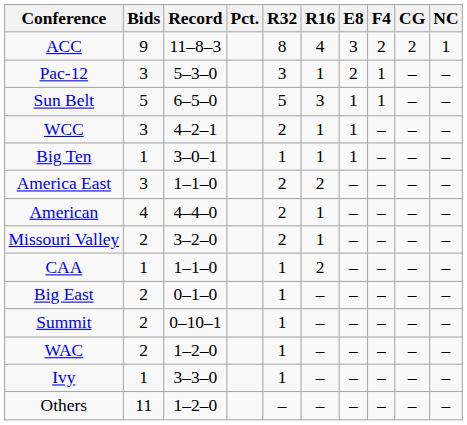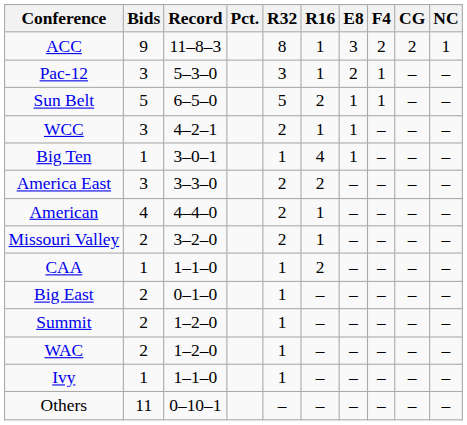 <table class="wikitable sortable plainrowheaders" style="text-align:center;">
 <tr>
 <th scope="col">Conference</th>
 <th scope="col" data-sort-type="number">Bids</th>
 <th scope="col">Record</th>
 <th scope="col" data-sort-type="number">Pct.</th>
 <th scope="col" data-sort-type="number">R32</th>
 <th scope="col" data-sort-type="number">R16</th>
 <th scope="col" data-sort-type="number">E8</th>
 <th scope="col" data-sort-type="number">F4</th>
 <th scope="col" data-sort-type="number">CG</th>
 <th scope="col" data-sort-type="number">NC</th>
 </tr>
 <tr>
 <td><a href='#'>ACC</a></td>
 <td>9</td>
 <td>11–8–3</td>
 <td></td>
 <td>8</td>
-<td>4</td>
+<td>1</td>
 <td>3</td>
 <td data-sort-value="-1">2</td>
 <td data-sort-value="-1">2</td>
 <td data-sort-value="-1">1</td>
 </tr>
 <tr>
 <td><a href='#'>Pac-12</a></td>
 <td>3</td>
 <td>5–3–0</td>
 <td></td>
 <td>3</td>
 <td>1</td>
 <td>2</td>
 <td data-sort-value="-1">1</td>
 <td data-sort-value="-1">–</td>
 <td data-sort-value="-1">–</td>
 </tr>
 <tr>
 <td><a href='#'>Sun Belt</a></td>
 <td>5</td>
 <td>6–5–0</td>
 <td></td>
 <td>5</td>
-<td>3</td>
+<td>2</td>
 <td>1</td>
 <td data-sort-value="-1">1</td>
 <td data-sort-value="-1">–</td>
 <td data-sort-value="-1">–</td>
 </tr>
 <tr>
 <td><a href='#'>WCC</a></td>
 <td>3</td>
 <td>4–2–1</td>
 <td></td>
 <td>2</td>
 <td>1</td>
 <td>1</td>
 <td data-sort-value="-1">–</td>
 <td data-sort-value="-1">–</td>
 <td data-sort-value="-1">–</td>
 </tr>
 <tr>
 <td><a href='#'>Big Ten</a></td>
 <td>1</td>
 <td>3–0–1</td>
 <td></td>
 <td>1</td>
-<td>1</td>
+<td>4</td>
 <td>1</td>
 <td data-sort-value="-1">–</td>
 <td data-sort-value="-1">–</td>
 <td data-sort-value="-1">–</td>
 </tr>
 <tr>
 <td><a href='#'>America East</a></td>
 <td>3</td>
-<td>1–1–0</td>
+<td>3–3–0</td>
 <td></td>
 <td>2</td>
 <td>2</td>
 <td data-sort-value="-1">–</td>
 <td data-sort-value="-1">–</td>
 <td data-sort-value="-1">–</td>
 <td data-sort-value="-1">–</td>
 </tr>
 <tr>
 <td><a href='#'>American</a></td>
 <td>4</td>
 <td>4–4–0</td>
 <td></td>
 <td>2</td>
 <td>1</td>
 <td data-sort-value="-1">–</td>
 <td data-sort-value="-1">–</td>
 <td data-sort-value="-1">–</td>
 <td data-sort-value="-1">–</td>
 </tr>
 <tr>
 <td><a href='#'>Missouri Valley</a></td>
 <td>2</td>
 <td>3–2–0</td>
 <td></td>
 <td>2</td>
 <td>1</td>
 <td data-sort-value="-1">–</td>
 <td data-sort-value="-1">–</td>
 <td data-sort-value="-1">–</td>
 <td data-sort-value="-1">–</td>
 </tr>
 <tr>
 <td><a href='#'>CAA</a></td>
 <td>1</td>
 <td>1–1–0</td>
 <td></td>
 <td>1</td>
 <td>2</td>
 <td data-sort-value="-1">–</td>
 <td data-sort-value="-1">–</td>
 <td data-sort-value="-1">–</td>
 <td data-sort-value="-1">–</td>
 </tr>
 <tr>
 <td><a href='#'>Big East</a></td>
 <td>2</td>
 <td>0–1–0</td>
 <td></td>
 <td>1</td>
 <td data-sort-value="-1">–</td>
 <td data-sort-value="-1">–</td>
 <td data-sort-value="-1">–</td>
 <td data-sort-value="-1">–</td>
 <td data-sort-value="-1">–</td>
 </tr>
 <tr>
 <td><a href='#'>Summit</a></td>
 <td>2</td>
-<td>0–10–1</td>
+<td>1–2–0</td>
 <td></td>
 <td>1</td>
 <td data-sort-value="-1">–</td>
 <td data-sort-value="-1">–</td>
 <td data-sort-value="-1">–</td>
 <td data-sort-value="-1">–</td>
 <td data-sort-value="-1">–</td>
 </tr>
 <tr>
 <td><a href='#'>WAC</a></td>
 <td>2</td>
 <td>1–2–0</td>
 <td></td>
 <td>1</td>
 <td data-sort-value="-1">–</td>
 <td data-sort-value="-1">–</td>
 <td data-sort-value="-1">–</td>
 <td data-sort-value="-1">–</td>
 <td data-sort-value="-1">–</td>
 </tr>
 <tr>
 <td><a href='#'>Ivy</a></td>
 <td>1</td>
-<td>3–3–0</td>
+<td>1–1–0</td>
 <td></td>
 <td>1</td>
 <td data-sort-value="-1">–</td>
 <td data-sort-value="-1">–</td>
 <td data-sort-value="-1">–</td>
 <td data-sort-value="-1">–</td>
 <td data-sort-value="-1">–</td>
 </tr>
 <tr>
 <td>Others</td>
 <td>11</td>
-<td>1–2–0</td>
+<td>0–10–1</td>
 <td></td>
 <td data-sort-value="-1">–</td>
 <td data-sort-value="-1">–</td>
 <td data-sort-value="-1">–</td>
 <td data-sort-value="-1">–</td>
 <td data-sort-value="-1">–</td>
 <td data-sort-value="-1">–</td>
 </tr>
 </table>
